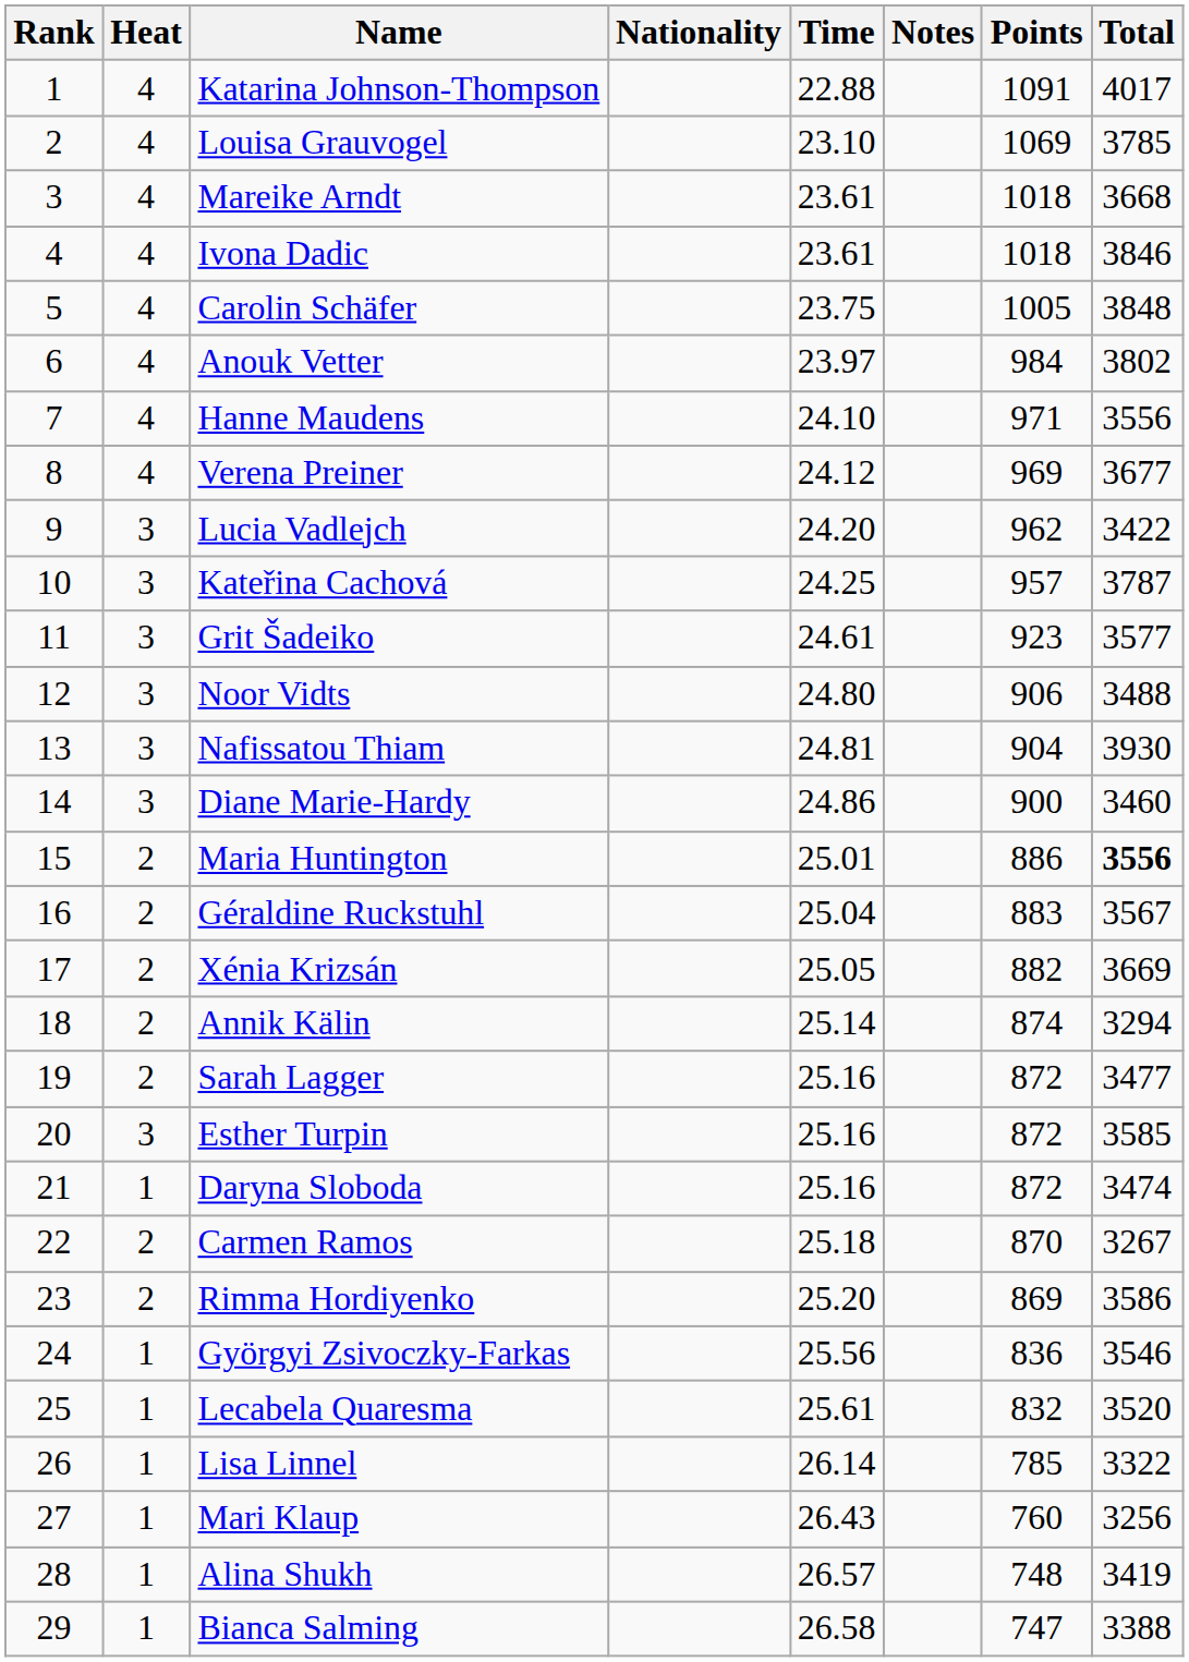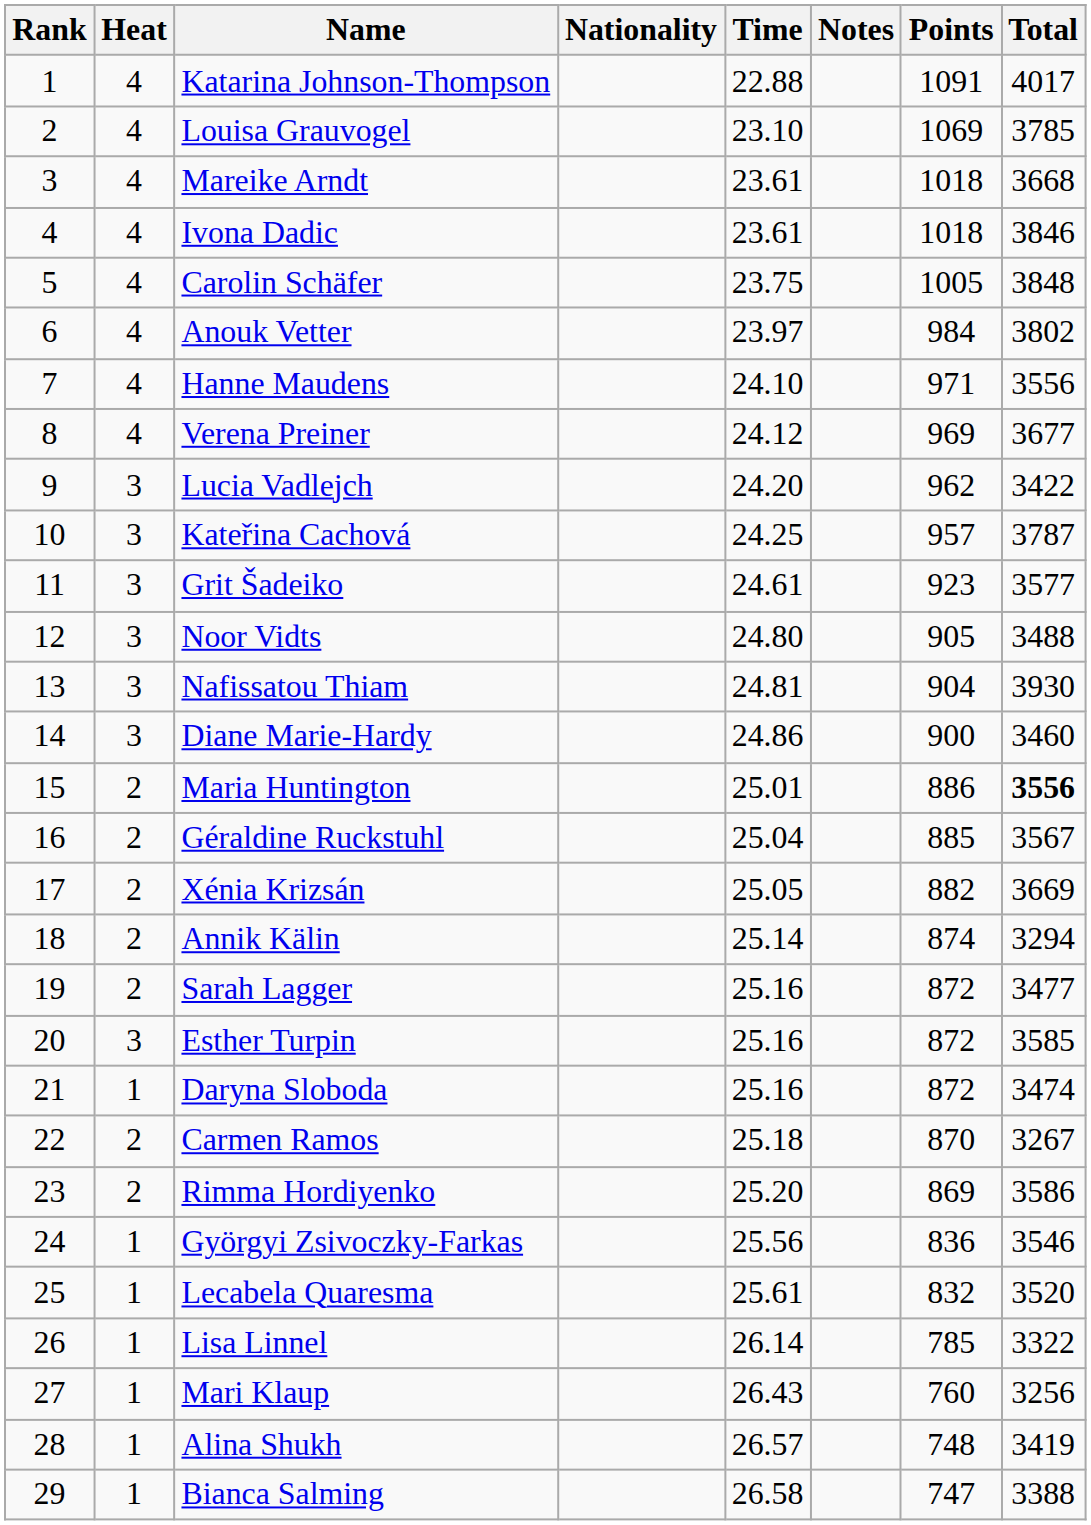 <table class="wikitable sortable" style="text-align:center">
 <tr>
 <th>Rank</th>
 <th>Heat</th>
 <th>Name</th>
 <th>Nationality</th>
 <th>Time</th>
 <th>Notes</th>
 <th>Points</th>
 <th>Total</th>
 </tr>
 <tr>
 <td>1</td>
 <td>4</td>
 <td align=left><a href='#'>Katarina Johnson-Thompson</a></td>
 <td align=left></td>
 <td>22.88</td>
 <td></td>
 <td>1091</td>
 <td>4017</td>
 </tr>
 <tr>
 <td>2</td>
 <td>4</td>
 <td align=left><a href='#'>Louisa Grauvogel</a></td>
 <td align=left></td>
 <td>23.10</td>
 <td></td>
 <td>1069</td>
 <td>3785</td>
 </tr>
 <tr>
 <td>3</td>
 <td>4</td>
 <td align=left><a href='#'>Mareike Arndt</a></td>
 <td align=left></td>
 <td>23.61</td>
 <td></td>
 <td>1018</td>
 <td>3668</td>
 </tr>
 <tr>
 <td>4</td>
 <td>4</td>
 <td align=left><a href='#'>Ivona Dadic</a></td>
 <td align=left></td>
 <td>23.61</td>
 <td></td>
 <td>1018</td>
 <td>3846</td>
 </tr>
 <tr>
 <td>5</td>
 <td>4</td>
 <td align=left><a href='#'>Carolin Schäfer</a></td>
 <td align=left></td>
 <td>23.75</td>
 <td></td>
 <td>1005</td>
 <td>3848</td>
 </tr>
 <tr>
 <td>6</td>
 <td>4</td>
 <td align=left><a href='#'>Anouk Vetter</a></td>
 <td align=left></td>
 <td>23.97</td>
 <td></td>
 <td>984</td>
 <td>3802</td>
 </tr>
 <tr>
 <td>7</td>
 <td>4</td>
 <td align=left><a href='#'>Hanne Maudens</a></td>
 <td align=left></td>
 <td>24.10</td>
 <td></td>
 <td>971</td>
 <td>3556</td>
 </tr>
 <tr>
 <td>8</td>
 <td>4</td>
 <td align=left><a href='#'>Verena Preiner</a></td>
 <td align=left></td>
 <td>24.12</td>
 <td></td>
 <td>969</td>
 <td>3677</td>
 </tr>
 <tr>
 <td>9</td>
 <td>3</td>
 <td align=left><a href='#'>Lucia Vadlejch</a></td>
 <td align=left></td>
 <td>24.20</td>
 <td></td>
 <td>962</td>
 <td>3422</td>
 </tr>
 <tr>
 <td>10</td>
 <td>3</td>
 <td align=left><a href='#'>Kateřina Cachová</a></td>
 <td align=left></td>
 <td>24.25</td>
 <td></td>
 <td>957</td>
 <td>3787</td>
 </tr>
 <tr>
 <td>11</td>
 <td>3</td>
 <td align=left><a href='#'>Grit Šadeiko</a></td>
 <td align=left></td>
 <td>24.61</td>
 <td></td>
 <td>923</td>
 <td>3577</td>
 </tr>
 <tr>
 <td>12</td>
 <td>3</td>
 <td align=left><a href='#'>Noor Vidts</a></td>
 <td align=left></td>
 <td>24.80</td>
 <td></td>
-<td>906</td>
+<td>905</td>
 <td>3488</td>
 </tr>
 <tr>
 <td>13</td>
 <td>3</td>
 <td align=left><a href='#'>Nafissatou Thiam</a></td>
 <td align=left></td>
 <td>24.81</td>
 <td></td>
 <td>904</td>
 <td>3930</td>
 </tr>
 <tr>
 <td>14</td>
 <td>3</td>
 <td align=left><a href='#'>Diane Marie-Hardy</a></td>
 <td align=left></td>
 <td>24.86</td>
 <td></td>
 <td>900</td>
 <td>3460</td>
 </tr>
 <tr>
 <td>15</td>
 <td>2</td>
 <td align=left><a href='#'>Maria Huntington</a></td>
 <td align=left></td>
 <td>25.01</td>
 <td></td>
 <td>886</td>
 <td><strong>3556</strong></td>
 </tr>
 <tr>
 <td>16</td>
 <td>2</td>
 <td align=left><a href='#'>Géraldine Ruckstuhl</a></td>
 <td align=left></td>
 <td>25.04</td>
 <td></td>
-<td>883</td>
+<td>885</td>
 <td>3567</td>
 </tr>
 <tr>
 <td>17</td>
 <td>2</td>
 <td align=left><a href='#'>Xénia Krizsán</a></td>
 <td align=left></td>
 <td>25.05</td>
 <td></td>
 <td>882</td>
 <td>3669</td>
 </tr>
 <tr>
 <td>18</td>
 <td>2</td>
 <td align=left><a href='#'>Annik Kälin</a></td>
 <td align=left></td>
 <td>25.14</td>
 <td></td>
 <td>874</td>
 <td>3294</td>
 </tr>
 <tr>
 <td>19</td>
 <td>2</td>
 <td align=left><a href='#'>Sarah Lagger</a></td>
 <td align=left></td>
 <td>25.16</td>
 <td></td>
 <td>872</td>
 <td>3477</td>
 </tr>
 <tr>
 <td>20</td>
 <td>3</td>
 <td align=left><a href='#'>Esther Turpin</a></td>
 <td align=left></td>
 <td>25.16</td>
 <td></td>
 <td>872</td>
 <td>3585</td>
 </tr>
 <tr>
 <td>21</td>
 <td>1</td>
 <td align=left><a href='#'>Daryna Sloboda</a></td>
 <td align=left></td>
 <td>25.16</td>
 <td></td>
 <td>872</td>
 <td>3474</td>
 </tr>
 <tr>
 <td>22</td>
 <td>2</td>
 <td align=left><a href='#'>Carmen Ramos</a></td>
 <td align=left></td>
 <td>25.18</td>
 <td></td>
 <td>870</td>
 <td>3267</td>
 </tr>
 <tr>
 <td>23</td>
 <td>2</td>
 <td align=left><a href='#'>Rimma Hordiyenko</a></td>
 <td align=left></td>
 <td>25.20</td>
 <td></td>
 <td>869</td>
 <td>3586</td>
 </tr>
 <tr>
 <td>24</td>
 <td>1</td>
 <td align=left><a href='#'>Györgyi Zsivoczky-Farkas</a></td>
 <td align=left></td>
 <td>25.56</td>
 <td></td>
 <td>836</td>
 <td>3546</td>
 </tr>
 <tr>
 <td>25</td>
 <td>1</td>
 <td align=left><a href='#'>Lecabela Quaresma</a></td>
 <td align=left></td>
 <td>25.61</td>
 <td></td>
 <td>832</td>
 <td>3520</td>
 </tr>
 <tr>
 <td>26</td>
 <td>1</td>
 <td align=left><a href='#'>Lisa Linnel</a></td>
 <td align=left></td>
 <td>26.14</td>
 <td></td>
 <td>785</td>
 <td>3322</td>
 </tr>
 <tr>
 <td>27</td>
 <td>1</td>
 <td align=left><a href='#'>Mari Klaup</a></td>
 <td align=left></td>
 <td>26.43</td>
 <td></td>
 <td>760</td>
 <td>3256</td>
 </tr>
 <tr>
 <td>28</td>
 <td>1</td>
 <td align=left><a href='#'>Alina Shukh</a></td>
 <td align=left></td>
 <td>26.57</td>
 <td></td>
 <td>748</td>
 <td>3419</td>
 </tr>
 <tr>
 <td>29</td>
 <td>1</td>
 <td align=left><a href='#'>Bianca Salming</a></td>
 <td align=left></td>
 <td>26.58</td>
 <td></td>
 <td>747</td>
 <td>3388</td>
 </tr>
 </table>
